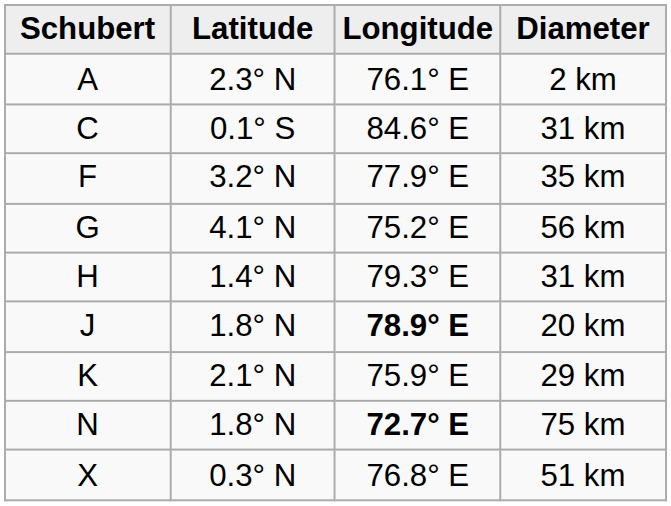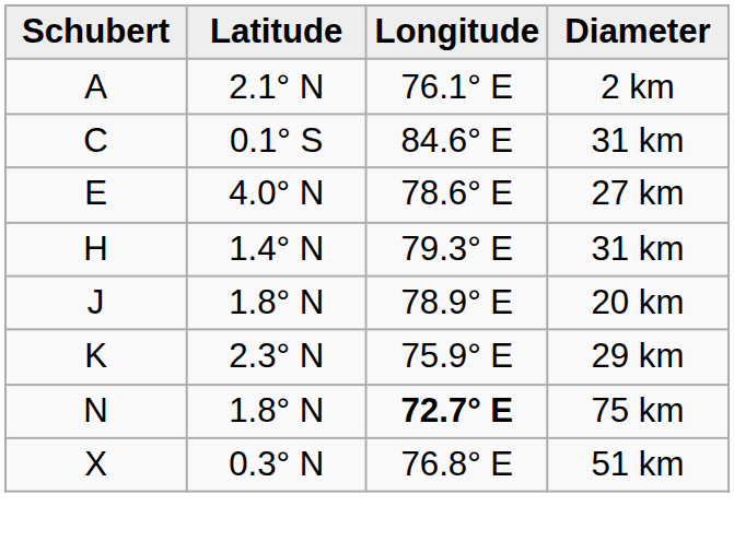 <table class="wikitable">
 <tr>
 <th width="25%" style="background:#eeeeee;">Schubert</th>
 <th width="25%" style="background:#eeeeee;">Latitude</th>
 <th width="25%" style="background:#eeeeee;">Longitude</th>
 <th width="25%" style="background:#eeeeee;">Diameter</th>
 </tr>
 <tr>
 <td align="center">A</td>
-<td align="center">2.3° N</td>
+<td align="center">2.1° N</td>
 <td align="center">76.1° E</td>
 <td align="center">2 km</td>
 </tr>
 <tr>
 <td align="center">C</td>
 <td align="center">0.1° S</td>
 <td align="center">84.6° E</td>
 <td align="center">31 km</td>
 </tr>
 <tr>
-<td align="center">F</td>
-<td align="center">3.2° N</td>
-<td align="center">77.9° E</td>
-<td align="center">35 km</td>
-</tr>
-<tr>
-<td align="center">G</td>
-<td align="center">4.1° N</td>
-<td align="center">75.2° E</td>
-<td align="center">56 km</td>
+<td align="center">E</td>
+<td align="center">4.0° N</td>
+<td align="center">78.6° E</td>
+<td align="center">27 km</td>
 </tr>
 <tr>
 <td align="center">H</td>
 <td align="center">1.4° N</td>
 <td align="center">79.3° E</td>
 <td align="center">31 km</td>
 </tr>
 <tr>
 <td align="center">J</td>
 <td align="center">1.8° N</td>
-<td align="center"><strong>78.9° E</strong></td>
+<td align="center">78.9° E</td>
 <td align="center">20 km</td>
 </tr>
 <tr>
 <td align="center">K</td>
-<td align="center">2.1° N</td>
+<td align="center">2.3° N</td>
 <td align="center">75.9° E</td>
 <td align="center">29 km</td>
 </tr>
 <tr>
 <td align="center">N</td>
 <td align="center">1.8° N</td>
 <td align="center"><strong>72.7° E</strong></td>
 <td align="center">75 km</td>
 </tr>
 <tr>
 <td align="center">X</td>
 <td align="center">0.3° N</td>
 <td align="center">76.8° E</td>
 <td align="center">51 km</td>
 </tr>
 </table>
